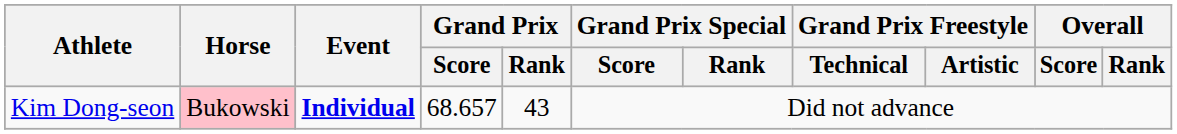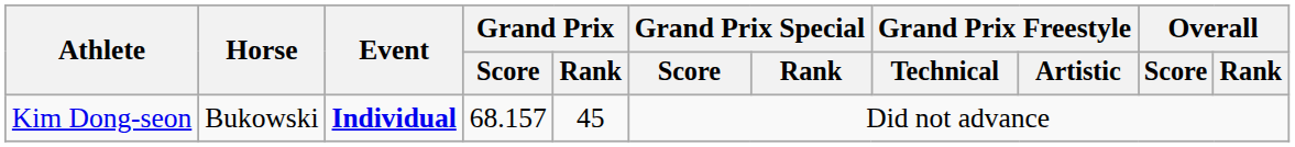 <table class=wikitable style="font-size:90%">
 <tr>
 <th rowspan="2">Athlete</th>
 <th rowspan="2">Horse</th>
 <th rowspan="2">Event</th>
 <th colspan="2">Grand Prix</th>
 <th colspan="2">Grand Prix Special</th>
 <th colspan="2">Grand Prix Freestyle</th>
 <th colspan="2">Overall</th>
 </tr>
 <tr style="font-size:95%">
 <th>Score</th>
 <th>Rank</th>
 <th>Score</th>
 <th>Rank</th>
 <th>Technical</th>
 <th>Artistic</th>
 <th>Score</th>
 <th>Rank</th>
 </tr>
 <tr align=center>
 <td align=left><a href='#'>Kim Dong-seon</a></td>
-<td align=left style="background: pink;">Bukowski</td>
+<td align=left>Bukowski</td>
 <td align=left><strong><a href='#'>Individual</a></strong></td>
-<td>68.657</td>
-<td>43</td>
+<td>68.157</td>
+<td>45</td>
 <td colspan=6>Did not advance</td>
 </tr>
 </table>
